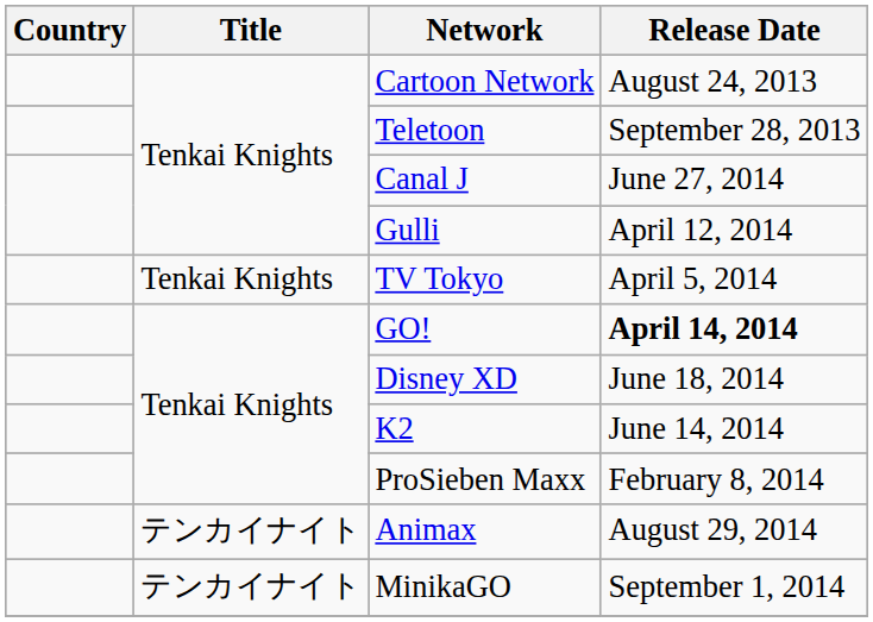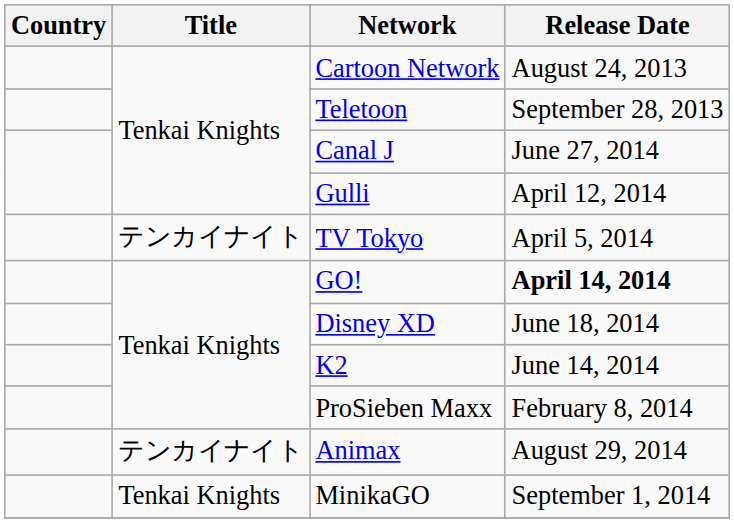 <table class="wikitable">
 <tr>
 <th>Country</th>
 <th>Title</th>
 <th>Network</th>
 <th>Release Date</th>
 </tr>
 <tr>
 <td></td>
 <td rowspan="4">Tenkai Knights</td>
 <td><a href='#'>Cartoon Network</a></td>
 <td>August 24, 2013</td>
 </tr>
 <tr>
 <td></td>
 <td><a href='#'>Teletoon</a></td>
 <td>September 28, 2013</td>
 </tr>
 <tr>
 <td rowspan="2"></td>
 <td><a href='#'>Canal J</a></td>
 <td>June 27, 2014</td>
 </tr>
 <tr>
 <td><a href='#'>Gulli</a></td>
 <td>April 12, 2014</td>
 </tr>
 <tr>
 <td></td>
-<td>Tenkai Knights</td>
+<td>テンカイナイト</td>
 <td><a href='#'>TV Tokyo</a></td>
 <td>April 5, 2014</td>
 </tr>
 <tr>
 <td></td>
 <td rowspan="4">Tenkai Knights</td>
 <td><a href='#'>GO!</a></td>
 <td><strong>April 14, 2014</strong></td>
 </tr>
 <tr>
 <td></td>
 <td><a href='#'>Disney XD</a></td>
 <td>June 18, 2014</td>
 </tr>
 <tr>
 <td></td>
 <td><a href='#'>K2</a></td>
 <td>June 14, 2014</td>
 </tr>
 <tr>
 <td></td>
 <td>ProSieben Maxx</td>
 <td>February 8, 2014</td>
 </tr>
 <tr>
 <td></td>
 <td>テンカイナイト</td>
 <td><a href='#'>Animax</a></td>
 <td>August 29, 2014</td>
 </tr>
 <tr>
 <td></td>
-<td>テンカイナイト</td>
+<td>Tenkai Knights</td>
 <td>MinikaGO</td>
 <td>September 1, 2014</td>
 </tr>
 <tr>
 </tr>
 </table>
